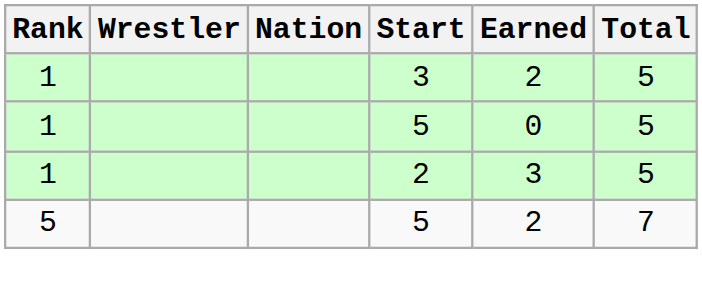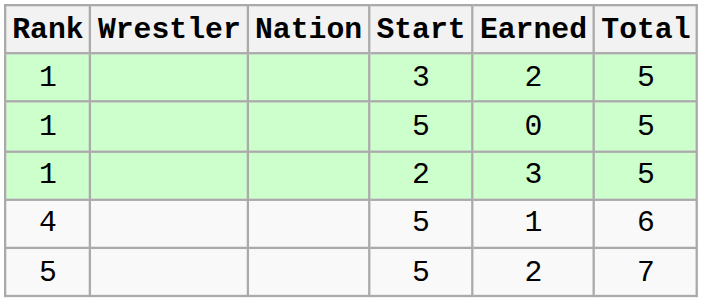 <table class="wikitable sortable" style="text-align:center;">
 <tr>
 <th>Rank</th>
 <th>Wrestler</th>
 <th>Nation</th>
 <th>Start</th>
 <th>Earned</th>
 <th>Total</th>
 </tr>
 <tr style="background:#cfc;">
 <td>1</td>
 <td align=left></td>
 <td align=left></td>
 <td>3</td>
 <td>2</td>
 <td>5</td>
 </tr>
 <tr style="background:#cfc;">
 <td>1</td>
 <td align=left></td>
 <td align=left></td>
 <td>5</td>
 <td>0</td>
 <td>5</td>
 </tr>
 <tr style="background:#cfc;">
 <td>1</td>
 <td align=left></td>
 <td align=left></td>
 <td>2</td>
 <td>3</td>
 <td>5</td>
 </tr>
 <tr>
+<td>4</td>
+<td align=left></td>
+<td align=left></td>
+<td>5</td>
+<td>1</td>
+<td>6</td>
+</tr>
+<tr>
 <td>5</td>
 <td align=left></td>
 <td align=left></td>
 <td>5</td>
 <td>2</td>
 <td>7</td>
 </tr>
 </table>
